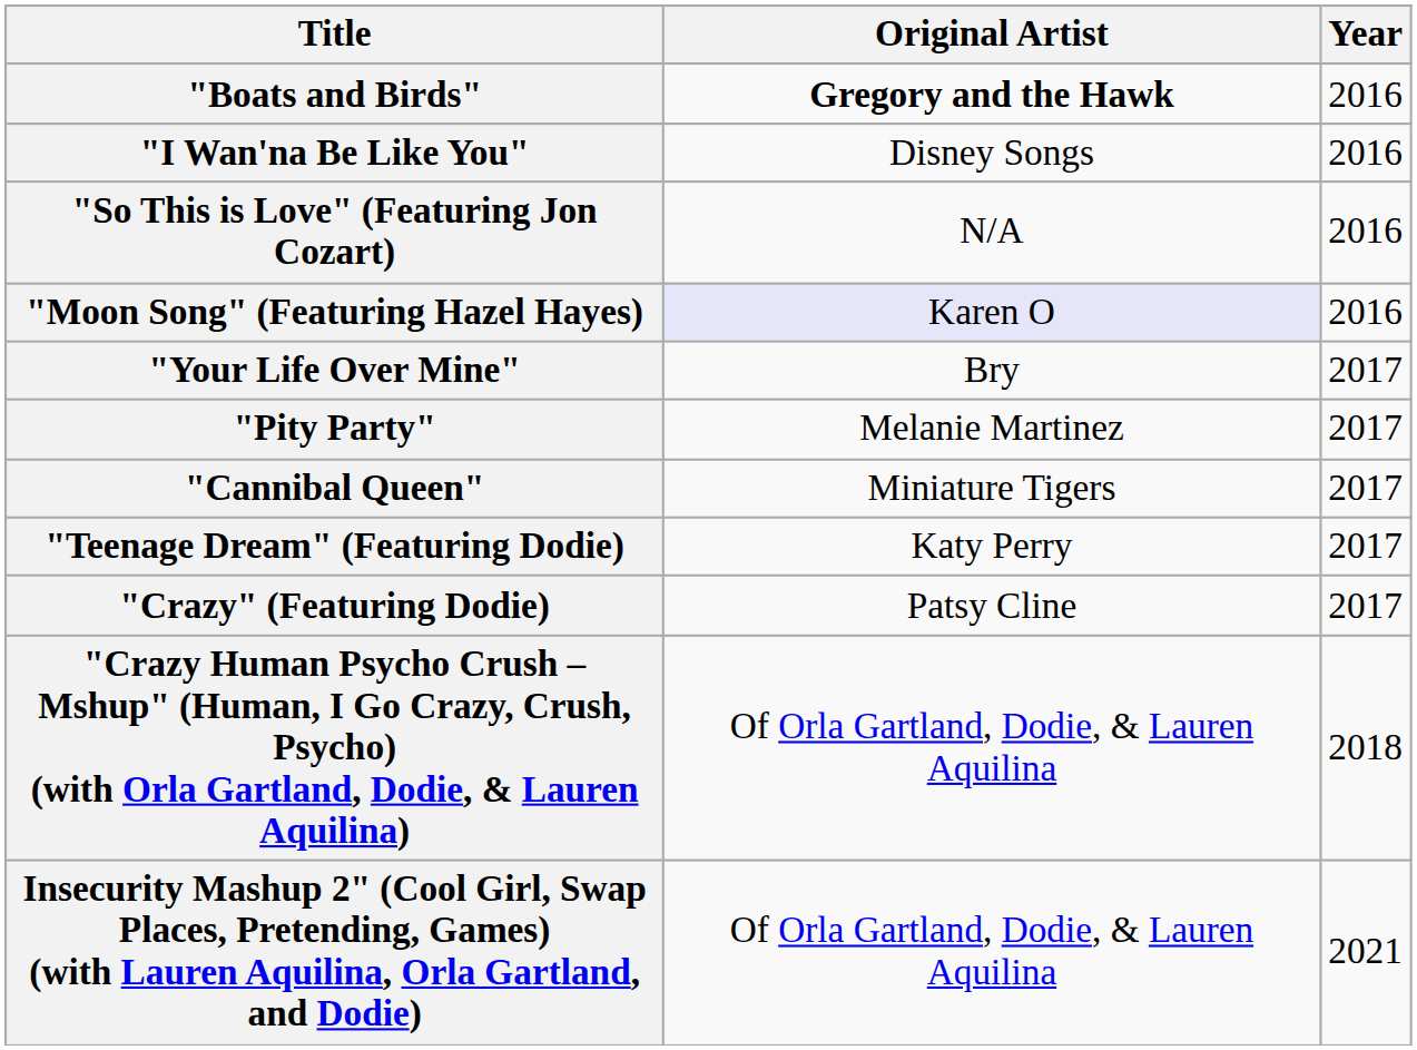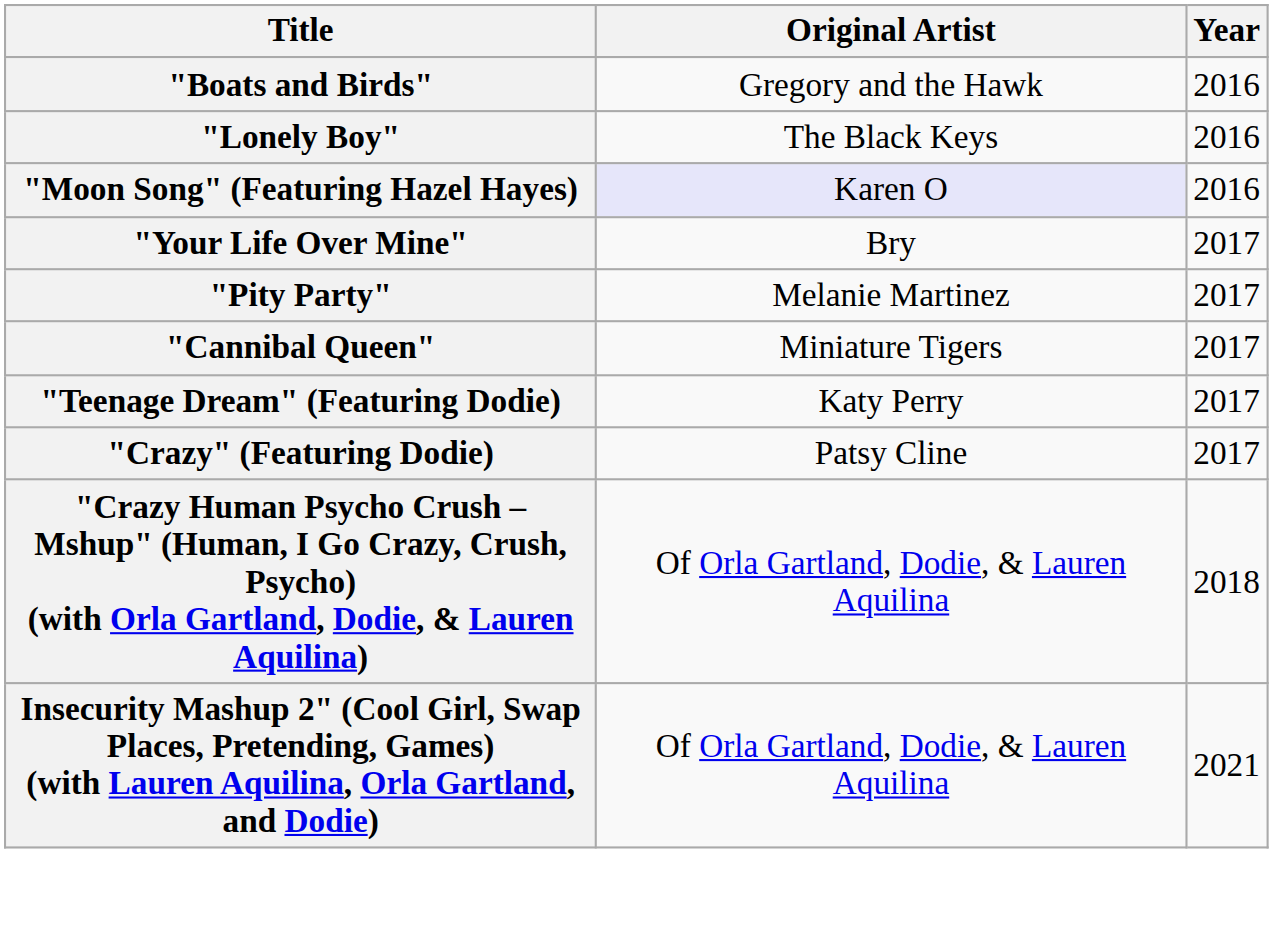 <table class="wikitable plainrowheaders" style="text-align:center;">
 <tr>
 <th scope="col" rowspan="1" style="width:18em;">Title</th>
 <th scope="col" rowspan="1" style="width:18em;">Original Artist</th>
 <th scope="col" rowspan="1" style="width:1em;">Year</th>
 </tr>
 <tr>
 <th scope="row">"Boats and Birds"</th>
-<td><strong>Gregory and the Hawk</strong></td>
+<td>Gregory and the Hawk</td>
 <td>2016</td>
 </tr>
 <tr>
-<th scope="row">"I Wan'na Be Like You"</th>
-<td>Disney Songs</td>
-<td>2016</td>
-</tr>
-<tr>
-<th scope="row">"So This is Love" (Featuring Jon Cozart)</th>
-<td>N/A</td>
+<th scope="row">"Lonely Boy"</th>
+<td>The Black Keys</td>
 <td>2016</td>
 </tr>
 <tr>
 <th scope="row">"Moon Song" (Featuring Hazel Hayes)</th>
 <td style="background: lavender;">Karen O</td>
 <td>2016</td>
 </tr>
 <tr>
 <th scope="row">"Your Life Over Mine"</th>
 <td>Bry</td>
 <td>2017</td>
 </tr>
 <tr>
 <th scope="row">"Pity Party"</th>
 <td>Melanie Martinez</td>
 <td>2017</td>
 </tr>
 <tr>
 <th scope="row">"Cannibal Queen"</th>
 <td>Miniature Tigers</td>
 <td>2017</td>
 </tr>
 <tr>
 <th scope="row">"Teenage Dream" (Featuring Dodie)</th>
 <td>Katy Perry</td>
 <td>2017</td>
 </tr>
 <tr>
 <th scope="row">"Crazy" (Featuring Dodie)</th>
 <td>Patsy Cline</td>
 <td>2017</td>
 </tr>
 <tr>
 <th scope="row">"Crazy Human Psycho Crush – Mshup" (Human, I Go Crazy, Crush, Psycho)<br>(with <a href='#'>Orla Gartland</a>, <a href='#'>Dodie</a>, & <a href='#'>Lauren Aquilina</a>)</th>
 <td>Of <a href='#'>Orla Gartland</a>, <a href='#'>Dodie</a>, & <a href='#'>Lauren Aquilina</a></td>
 <td>2018</td>
 </tr>
 <tr>
 <th scope="row">Insecurity Mashup 2" (Cool Girl, Swap Places, Pretending, Games)<br>(with <a href='#'>Lauren Aquilina</a>, <a href='#'>Orla Gartland</a>, and <a href='#'>Dodie</a>)</th>
 <td>Of <a href='#'>Orla Gartland</a>, <a href='#'>Dodie</a>, & <a href='#'>Lauren Aquilina</a></td>
 <td>2021</td>
 </tr>
 </table>
